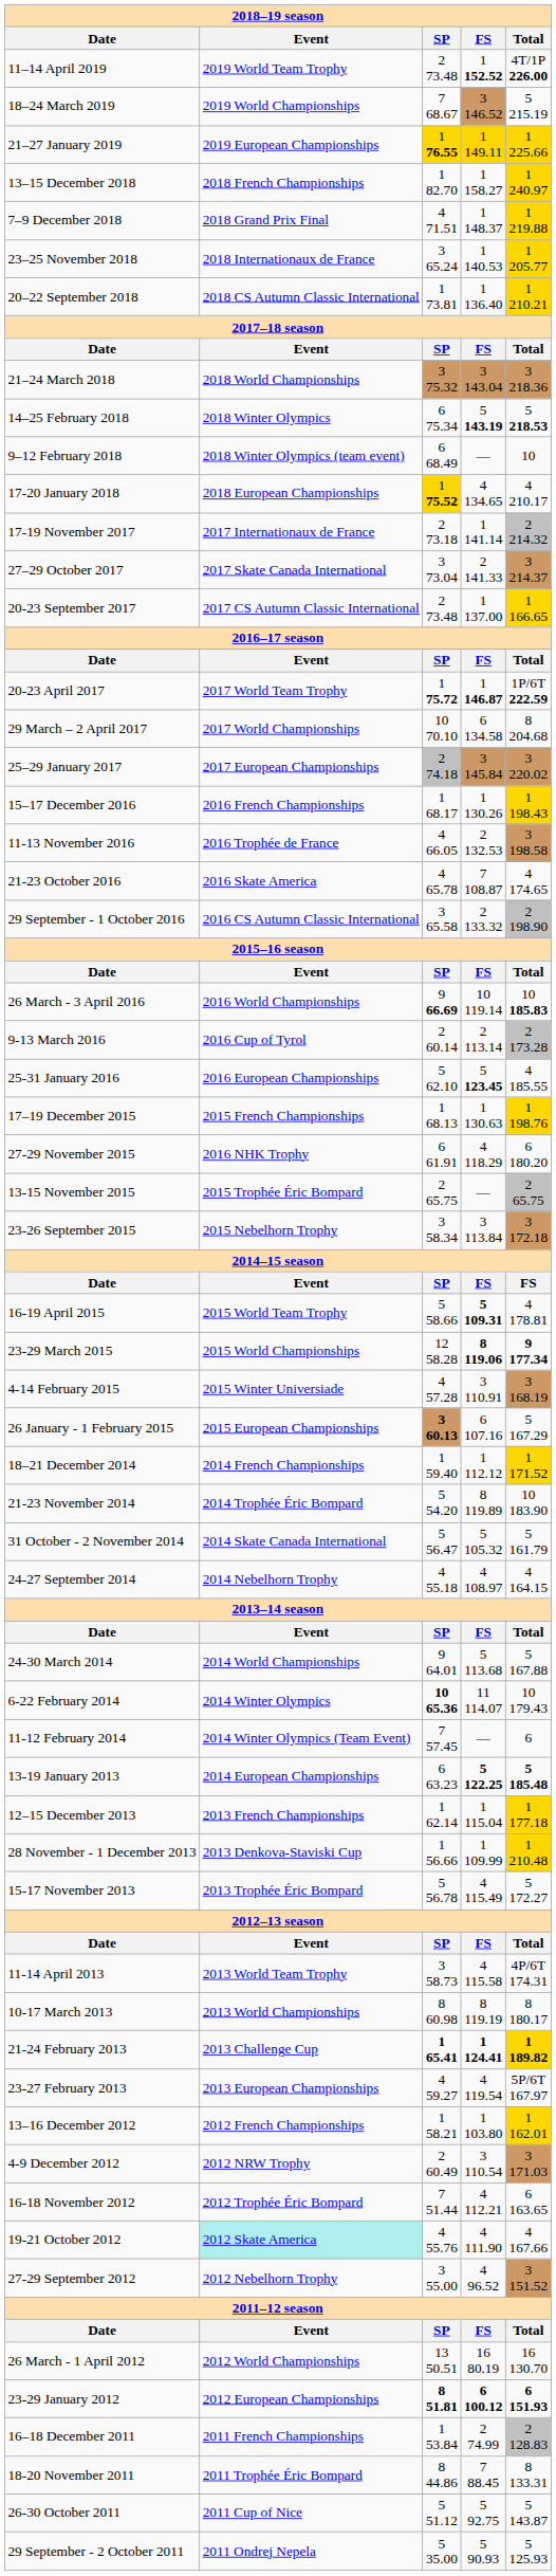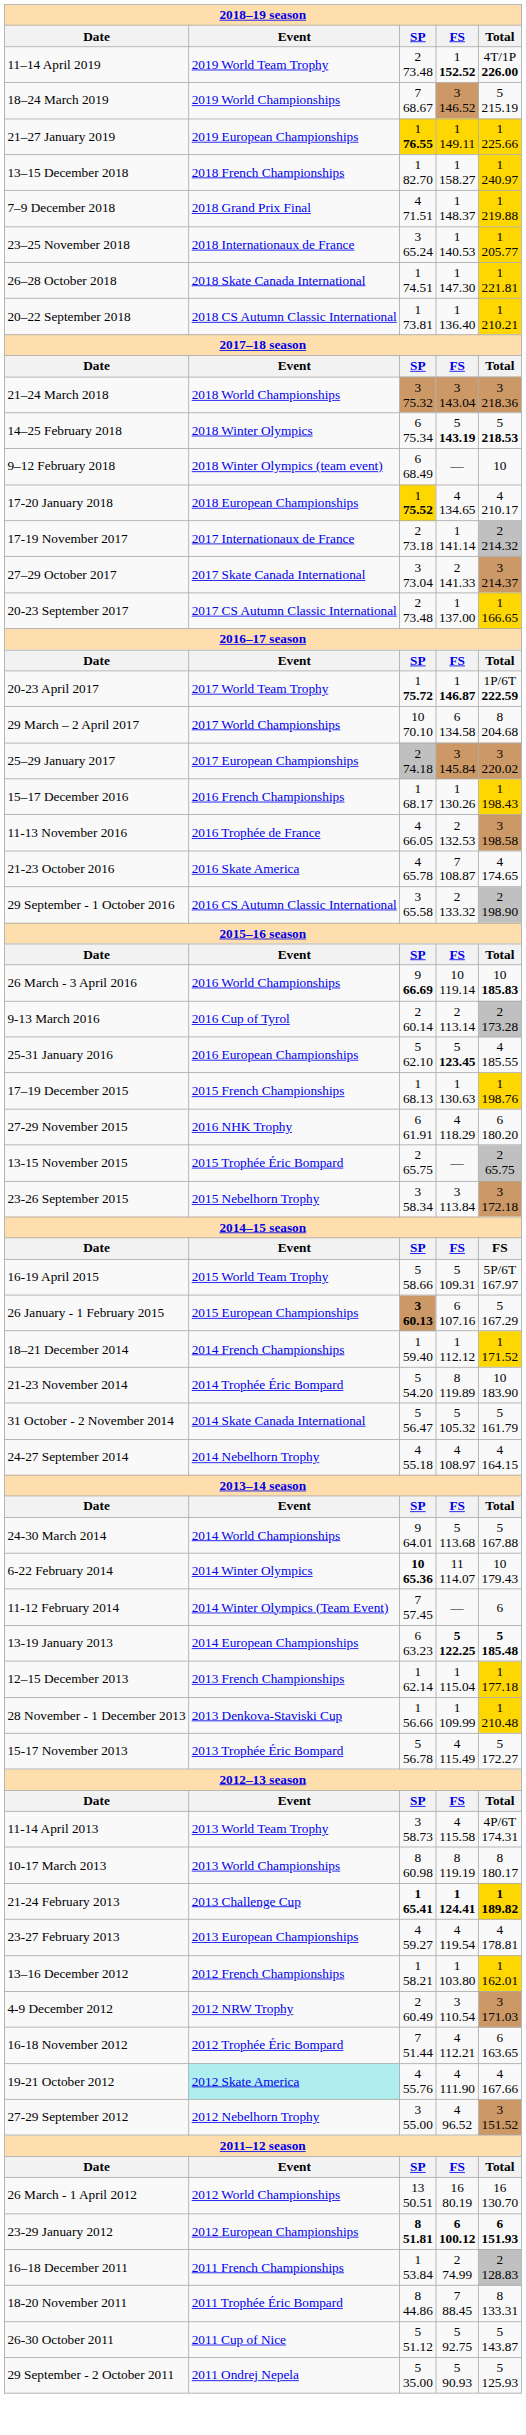 <table class="wikitable">
 <tr>
 <td style="background-color: #ffdead;" colspan=5 align=center><strong><a href='#'>2018–19 season</a></strong></td>
 </tr>
 <tr>
 <th>Date</th>
 <th>Event</th>
 <th><a href='#'>SP</a></th>
 <th><a href='#'>FS</a></th>
 <th>Total</th>
 </tr>
 <tr>
 <td>11–14 April 2019</td>
 <td><a href='#'>2019 World Team Trophy</a></td>
 <td align=center>2 <br> 73.48</td>
 <td align=center>1 <br> <strong>152.52</strong></td>
 <td align=center>4T/1P <br> <strong>226.00</strong></td>
 </tr>
 <tr>
 <td>18–24 March 2019</td>
 <td><a href='#'>2019 World Championships</a></td>
 <td align=center>7 <br> 68.67</td>
 <td align=center bgcolor=cc9966>3 <br> 146.52</td>
 <td align=center>5 <br> 215.19</td>
 </tr>
 <tr>
 <td>21–27 January 2019</td>
 <td><a href='#'>2019 European Championships</a></td>
 <td align=center bgcolor=gold>1 <br> <strong>76.55</strong></td>
 <td align=center bgcolor=gold>1 <br> 149.11</td>
 <td align=center bgcolor=gold>1 <br> 225.66</td>
 </tr>
 <tr>
 <td>13–15 December 2018</td>
 <td><a href='#'>2018 French Championships</a></td>
 <td align=center>1 <br> 82.70</td>
 <td align=center>1 <br> 158.27</td>
 <td align=center bgcolor=gold>1 <br> 240.97</td>
 </tr>
 <tr>
 <td>7–9 December 2018</td>
 <td><a href='#'>2018 Grand Prix Final</a></td>
 <td align=center>4 <br> 71.51</td>
 <td align=center>1 <br> 148.37</td>
 <td align=center bgcolor=gold>1 <br> 219.88</td>
 </tr>
 <tr>
 <td>23–25 November 2018</td>
 <td><a href='#'>2018 Internationaux de France</a></td>
 <td align=center>3 <br> 65.24</td>
 <td align=center>1 <br> 140.53</td>
 <td align=center bgcolor=gold>1 <br> 205.77</td>
+</tr>
+<tr>
+<td>26–28 October 2018</td>
+<td><a href='#'>2018 Skate Canada International</a></td>
+<td align=center>1 <br> 74.51</td>
+<td align=center>1 <br> 147.30</td>
+<td align=center bgcolor=gold>1 <br> 221.81</td>
 </tr>
 <tr>
 <td>20–22 September 2018</td>
 <td><a href='#'>2018 CS Autumn Classic International</a></td>
 <td align=center>1 <br> 73.81</td>
 <td align=center>1 <br> 136.40</td>
 <td align=center bgcolor=gold>1 <br> 210.21</td>
 </tr>
 <tr>
 <td style="background-color: #ffdead;" colspan=5 align=center><strong><a href='#'>2017–18 season</a></strong></td>
 </tr>
 <tr>
 <th>Date</th>
 <th>Event</th>
 <th><a href='#'>SP</a></th>
 <th><a href='#'>FS</a></th>
 <th>Total</th>
 </tr>
 <tr>
 <td>21–24 March 2018</td>
 <td><a href='#'>2018 World Championships</a></td>
 <td align=center bgcolor=cc9966>3 <br> 75.32</td>
 <td align=center bgcolor=cc9966>3 <br>143.04</td>
 <td align=center bgcolor=cc9966>3 <br> 218.36</td>
 </tr>
 <tr>
 <td>14–25 February 2018</td>
 <td><a href='#'>2018 Winter Olympics</a></td>
 <td align=center>6 <br> 75.34</td>
 <td align=center>5 <br> <strong>143.19</strong></td>
 <td align=center>5 <br> <strong>218.53</strong></td>
 </tr>
 <tr>
 <td>9–12 February 2018</td>
 <td><a href='#'>2018 Winter Olympics (team event)</a></td>
 <td align=center>6 <br> 68.49</td>
 <td align=center>—</td>
 <td align=center>10</td>
 </tr>
 <tr>
 <td>17-20 January 2018</td>
 <td><a href='#'>2018 European Championships</a></td>
 <td align=center bgcolor="gold">1 <br> <strong>75.52</strong></td>
 <td align=center>4 <br> 134.65</td>
 <td align=center>4 <br> 210.17</td>
 </tr>
 <tr>
 <td>17-19 November 2017</td>
 <td><a href='#'>2017 Internationaux de France</a></td>
 <td align=center>2 <br> 73.18</td>
 <td align=center>1 <br> 141.14</td>
 <td align=center bgcolor="silver">2 <br> 214.32</td>
 </tr>
 <tr>
 <td>27–29 October 2017</td>
 <td><a href='#'>2017 Skate Canada International</a></td>
 <td align="center">3 <br> 73.04</td>
 <td align="center">2 <br> 141.33</td>
 <td align="center" bgcolor="cc9966">3 <br>214.37</td>
 </tr>
 <tr>
 <td>20-23 September 2017</td>
 <td><a href='#'>2017 CS Autumn Classic International</a></td>
 <td align=center>2 <br> 73.48</td>
 <td align=center>1 <br> 137.00</td>
 <td align="center" bgcolor="gold">1<br>166.65</td>
 </tr>
 <tr>
 <td style="background-color: #ffdead;" colspan=5 align=center><strong><a href='#'>2016–17 season</a></strong></td>
 </tr>
 <tr>
 <th>Date</th>
 <th>Event</th>
 <th><a href='#'>SP</a></th>
 <th><a href='#'>FS</a></th>
 <th>Total</th>
 </tr>
 <tr>
 <td>20-23 April 2017</td>
 <td><a href='#'>2017 World Team Trophy</a></td>
 <td align=center>1 <br> <strong>75.72</strong></td>
 <td align=center>1 <br> <strong>146.87</strong></td>
 <td align=center>1P/6T <br> <strong>222.59</strong></td>
 </tr>
 <tr>
 <td>29 March – 2 April 2017</td>
 <td><a href='#'>2017 World Championships</a></td>
 <td align="center">10 <br> 70.10</td>
 <td align="center">6 <br>134.58</td>
 <td align="center">8 <br> 204.68</td>
 </tr>
 <tr>
 <td>25–29 January 2017</td>
 <td><a href='#'>2017 European Championships</a></td>
 <td align="center" bgcolor="silver">2 <br> 74.18</td>
 <td align="center" bgcolor="cc9966">3 <br> 145.84</td>
 <td align="center" bgcolor="cc9966">3 <br> 220.02</td>
 </tr>
 <tr>
 <td>15–17 December 2016</td>
 <td><a href='#'>2016 French Championships</a></td>
 <td align=center>1 <br> 68.17</td>
 <td align=center>1 <br> 130.26</td>
 <td align=center bgcolor=gold>1 <br> 198.43</td>
 </tr>
 <tr>
 <td>11-13 November 2016</td>
 <td><a href='#'>2016 Trophée de France</a></td>
 <td align=center>4 <br> 66.05</td>
 <td align=center>2 <br> 132.53</td>
 <td align=center bgcolor="cc9966">3 <br> 198.58</td>
 </tr>
 <tr>
 <td>21-23 October 2016</td>
 <td><a href='#'>2016 Skate America</a></td>
 <td align=center>4 <br> 65.78</td>
 <td align=center>7 <br> 108.87</td>
 <td align=center>4 <br> 174.65</td>
 </tr>
 <tr>
 <td>29 September - 1 October 2016</td>
 <td><a href='#'>2016 CS Autumn Classic International</a></td>
 <td align=center>3 <br> 65.58</td>
 <td align=center>2 <br> 133.32</td>
 <td align=center bgcolor="silver">2 <br> 198.90</td>
 </tr>
 <tr>
 <td style="background-color: #ffdead;" colspan=5 align=center><strong><a href='#'>2015–16 season</a></strong></td>
 </tr>
 <tr>
 <th>Date</th>
 <th>Event</th>
 <th><a href='#'>SP</a></th>
 <th><a href='#'>FS</a></th>
 <th>Total</th>
 </tr>
 <tr>
 <td>26 March - 3 April 2016</td>
 <td><a href='#'>2016 World Championships</a></td>
 <td align=center>9 <br> <strong>66.69</strong></td>
 <td align=center>10 <br> 119.14</td>
 <td align=center>10 <br> <strong>185.83</strong></td>
 </tr>
 <tr>
 <td>9-13 March 2016</td>
 <td><a href='#'>2016 Cup of Tyrol</a></td>
 <td align=center>2 <br> 60.14</td>
 <td align=center>2 <br> 113.14</td>
 <td align=center bgcolor="silver">2 <br> 173.28</td>
 </tr>
 <tr>
 <td>25-31 January 2016</td>
 <td><a href='#'>2016 European Championships</a></td>
 <td align=center>5 <br> 62.10</td>
 <td align=center>5 <br> <strong>123.45</strong></td>
 <td align=center>4 <br> 185.55</td>
 </tr>
 <tr>
 <td>17–19 December 2015</td>
 <td><a href='#'>2015 French Championships</a></td>
 <td align=center>1 <br> 68.13</td>
 <td align=center>1 <br> 130.63</td>
 <td align=center bgcolor=gold>1 <br> 198.76</td>
 </tr>
 <tr>
 <td>27-29 November 2015</td>
 <td><a href='#'>2016 NHK Trophy</a></td>
 <td align=center>6 <br> 61.91</td>
 <td align=center>4 <br> 118.29</td>
 <td align=center>6 <br> 180.20</td>
 </tr>
 <tr>
 <td>13-15 November 2015</td>
 <td><a href='#'>2015 Trophée Éric Bompard</a></td>
 <td align=center>2 <br> 65.75</td>
 <td align=center>—</td>
 <td align=center bgcolor="silver">2 <br> 65.75</td>
 </tr>
 <tr>
 <td>23-26 September 2015</td>
 <td><a href='#'>2015 Nebelhorn Trophy</a></td>
 <td align=center>3 <br> 58.34</td>
 <td align=center>3 <br>113.84</td>
 <td align=center bgcolor="cc9966">3 <br> 172.18</td>
 </tr>
 <tr>
 <td style="background-color: #ffdead;" colspan=5 align=center><strong><a href='#'>2014–15 season</a></strong></td>
 </tr>
 <tr>
 <th>Date</th>
 <th>Event</th>
 <th><a href='#'>SP</a></th>
 <th><a href='#'>FS</a></th>
 <th>FS</th>
 </tr>
 <tr>
 <td>16-19 April 2015</td>
 <td><a href='#'>2015 World Team Trophy</a></td>
 <td align="center">5<br>58.66</td>
-<td align="center"><strong>5<br>109.31</strong></td>
-<td align="center">4<br>178.81</td>
-</tr>
-<tr>
-<td>23-29 March 2015</td>
-<td><a href='#'>2015 World Championships</a></td>
-<td align="center">12<br>58.28</td>
-<td align="center"><strong>8<br>119.06</strong></td>
-<td align="center"><strong>9<br>177.34</strong></td>
-</tr>
-<tr>
-<td>4-14 February 2015</td>
-<td><a href='#'>2015 Winter Universiade</a></td>
-<td align="center">4<br>57.28</td>
-<td align="center">3<br>110.91</td>
-<td align="center" bgcolor="cc9966">3<br>168.19</td>
+<td align="center">5<br>109.31</td>
+<td align="center">5P/6T<br>167.97</td>
 </tr>
 <tr>
 <td>26 January - 1 February 2015</td>
 <td><a href='#'>2015 European Championships</a></td>
 <td align="center" bgcolor="cc9966"><strong>3<br>60.13</strong></td>
 <td align="center">6<br>107.16</td>
 <td align="center">5<br>167.29</td>
 </tr>
 <tr>
 <td>18–21 December 2014</td>
 <td><a href='#'>2014 French Championships</a></td>
 <td align=center>1 <br> 59.40</td>
 <td align=center>1 <br> 112.12</td>
 <td align=center bgcolor=gold>1 <br> 171.52</td>
 </tr>
 <tr>
 <td>21-23 November 2014</td>
 <td><a href='#'>2014 Trophée Éric Bompard</a></td>
 <td align="center">5<br>54.20</td>
 <td align="center">8<br>119.89</td>
 <td align="center">10<br>183.90</td>
 </tr>
 <tr>
 <td>31 October - 2 November 2014</td>
 <td><a href='#'>2014 Skate Canada International</a></td>
 <td align="center">5<br>56.47</td>
 <td align="center">5<br>105.32</td>
 <td align="center">5<br>161.79</td>
 </tr>
 <tr>
 <td>24-27 September 2014</td>
 <td><a href='#'>2014 Nebelhorn Trophy</a></td>
 <td align="center">4<br>55.18</td>
 <td align="center">4<br>108.97</td>
 <td align="center">4<br>164.15</td>
 </tr>
 <tr>
 <td style="background-color: #ffdead;" colspan=5 align=center><strong><a href='#'>2013–14 season</a></strong></td>
 </tr>
 <tr>
 <th>Date</th>
 <th>Event</th>
 <th><a href='#'>SP</a></th>
 <th><a href='#'>FS</a></th>
 <th>Total</th>
 </tr>
 <tr>
 <td>24-30 March 2014</td>
 <td><a href='#'>2014 World Championships</a></td>
 <td align="center">9<br>64.01</td>
 <td align="center">5<br>113.68</td>
 <td align="center">5<br>167.88</td>
 </tr>
 <tr>
 <td>6-22 February 2014</td>
 <td><a href='#'>2014 Winter Olympics</a></td>
 <td align="center"><strong>10<br>65.36</strong></td>
 <td align="center">11<br>114.07</td>
 <td align="center">10<br>179.43</td>
 </tr>
 <tr>
 <td>11-12 February 2014</td>
 <td><a href='#'>2014 Winter Olympics (Team Event)</a></td>
 <td align="center">7<br>57.45</td>
 <td align="center">—</td>
 <td align="center">6</td>
 </tr>
 <tr>
 <td>13-19 January 2013</td>
 <td><a href='#'>2014 European Championships</a></td>
 <td align="center">6<br>63.23</td>
 <td align="center"><strong>5<br>122.25</strong></td>
 <td align="center"><strong>5<br>185.48</strong></td>
 </tr>
 <tr>
 <td>12–15 December 2013</td>
 <td><a href='#'>2013 French Championships</a></td>
 <td align=center>1 <br> 62.14</td>
 <td align=center>1 <br> 115.04</td>
 <td align=center bgcolor=gold>1 <br> 177.18</td>
 </tr>
 <tr>
 <td>28 November - 1 December 2013</td>
 <td><a href='#'>2013 Denkova-Staviski Cup</a></td>
 <td align="center">1<br>56.66</td>
 <td align="center">1<br>109.99</td>
 <td align=center bgcolor="gold">1 <br>210.48</td>
 </tr>
 <tr>
 <td>15-17 November 2013</td>
 <td><a href='#'>2013 Trophée Éric Bompard</a></td>
 <td align="center">5<br>56.78</td>
 <td align="center">4<br>115.49</td>
 <td align="center">5<br>172.27</td>
 </tr>
 <tr>
 <td style="background-color: #ffdead;" colspan=5 align=center><strong><a href='#'>2012–13 season</a></strong></td>
 </tr>
 <tr>
 <th>Date</th>
 <th>Event</th>
 <th><a href='#'>SP</a></th>
 <th><a href='#'>FS</a></th>
 <th>Total</th>
 </tr>
 <tr>
 <td>11-14 April 2013</td>
 <td><a href='#'>2013 World Team Trophy</a></td>
 <td align="center">3<br>58.73</td>
 <td align="center">4<br>115.58</td>
 <td align="center">4P/6T<br>174.31</td>
 </tr>
 <tr>
 <td>10-17 March 2013</td>
 <td><a href='#'>2013 World Championships</a></td>
 <td align="center">8<br>60.98</td>
 <td align="center">8<br>119.19</td>
 <td align="center">8<br>180.17</td>
 </tr>
 <tr>
 <td>21-24 February 2013</td>
 <td><a href='#'>2013 Challenge Cup</a></td>
 <td align="center"><strong>1<br>65.41</strong></td>
 <td align="center"><strong>1<br>124.41</strong></td>
 <td align="center" bgcolor="gold"><strong>1<br>189.82</strong></td>
 </tr>
 <tr>
 <td>23-27 February 2013</td>
 <td><a href='#'>2013 European Championships</a></td>
 <td align="center">4<br>59.27</td>
 <td align="center">4<br>119.54</td>
-<td align="center">5P/6T<br>167.97</td>
+<td align="center">4<br>178.81</td>
 </tr>
 <tr>
 <td>13–16 December 2012</td>
 <td><a href='#'>2012 French Championships</a></td>
 <td align=center>1 <br> 58.21</td>
 <td align=center>1 <br> 103.80</td>
 <td align=center bgcolor=gold>1 <br> 162.01</td>
 </tr>
 <tr>
 <td>4-9 December 2012</td>
 <td><a href='#'>2012 NRW Trophy</a></td>
 <td align="center">2<br>60.49</td>
 <td align="center">3<br>110.54</td>
 <td align="center" bgcolor="cc9966">3<br>171.03</td>
 </tr>
 <tr>
 <td>16-18 November 2012</td>
 <td><a href='#'>2012 Trophée Éric Bompard</a></td>
 <td align="center">7<br>51.44</td>
 <td align="center">4<br>112.21</td>
 <td align="center">6<br>163.65</td>
 </tr>
 <tr>
 <td>19-21 October 2012</td>
 <td style="background: paleturquoise;"><a href='#'>2012 Skate America</a></td>
 <td align="center">4<br>55.76</td>
 <td align="center">4<br>111.90</td>
 <td align="center">4<br>167.66</td>
 </tr>
 <tr>
 <td>27-29 September 2012</td>
 <td><a href='#'>2012 Nebelhorn Trophy</a></td>
 <td align="center">3<br>55.00</td>
 <td align="center">4<br>96.52</td>
 <td align="center" bgcolor="cc9966">3<br>151.52</td>
 </tr>
 <tr>
 <td style="background-color: #ffdead;" colspan=5 align=center><strong><a href='#'>2011–12 season</a></strong></td>
 </tr>
 <tr>
 <th>Date</th>
 <th>Event</th>
 <th><a href='#'>SP</a></th>
 <th><a href='#'>FS</a></th>
 <th>Total</th>
 </tr>
 <tr>
 <td>26 March - 1 April 2012</td>
 <td><a href='#'>2012 World Championships</a></td>
 <td align="center">13<br>50.51</td>
 <td align="center">16<br>80.19</td>
 <td align="center">16<br>130.70</td>
 </tr>
 <tr>
 <td>23-29 January 2012</td>
 <td><a href='#'>2012 European Championships</a></td>
 <td align="center"><strong>8<br>51.81</strong></td>
 <td align="center"><strong>6<br>100.12</strong></td>
 <td align="center"><strong>6<br>151.93</strong></td>
 </tr>
 <tr>
 <td>16–18 December 2011</td>
 <td><a href='#'>2011 French Championships</a></td>
 <td align=center>1 <br> 53.84</td>
 <td align=center>2 <br> 74.99</td>
 <td align=center bgcolor=silver>2 <br> 128.83</td>
 </tr>
 <tr>
 <td>18-20 November 2011</td>
 <td><a href='#'>2011 Trophée Éric Bompard</a></td>
 <td align="center">8<br>44.86</td>
 <td align="center">7<br>88.45</td>
 <td align="center">8<br>133.31</td>
 </tr>
 <tr>
 <td>26-30 October 2011</td>
 <td><a href='#'>2011 Cup of Nice</a></td>
 <td align="center">5<br>51.12</td>
 <td align="center">5<br>92.75</td>
 <td align="center">5<br>143.87</td>
 </tr>
 <tr>
 <td>29 September - 2 October 2011</td>
 <td><a href='#'>2011 Ondrej Nepela</a></td>
 <td align="center">5<br>35.00</td>
 <td align="center">5<br>90.93</td>
 <td align="center">5<br>125.93</td>
 </tr>
 </table>
